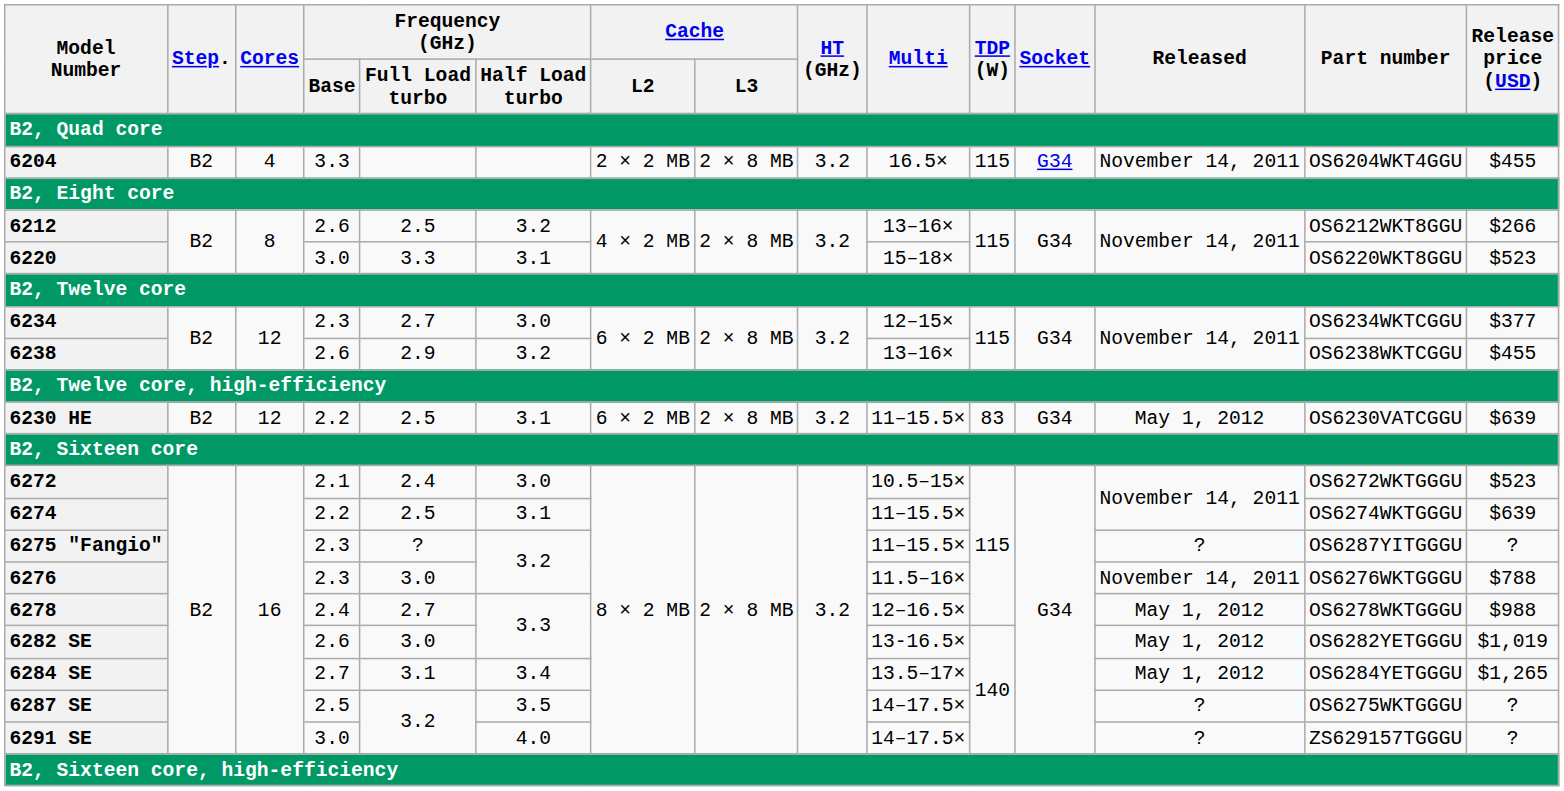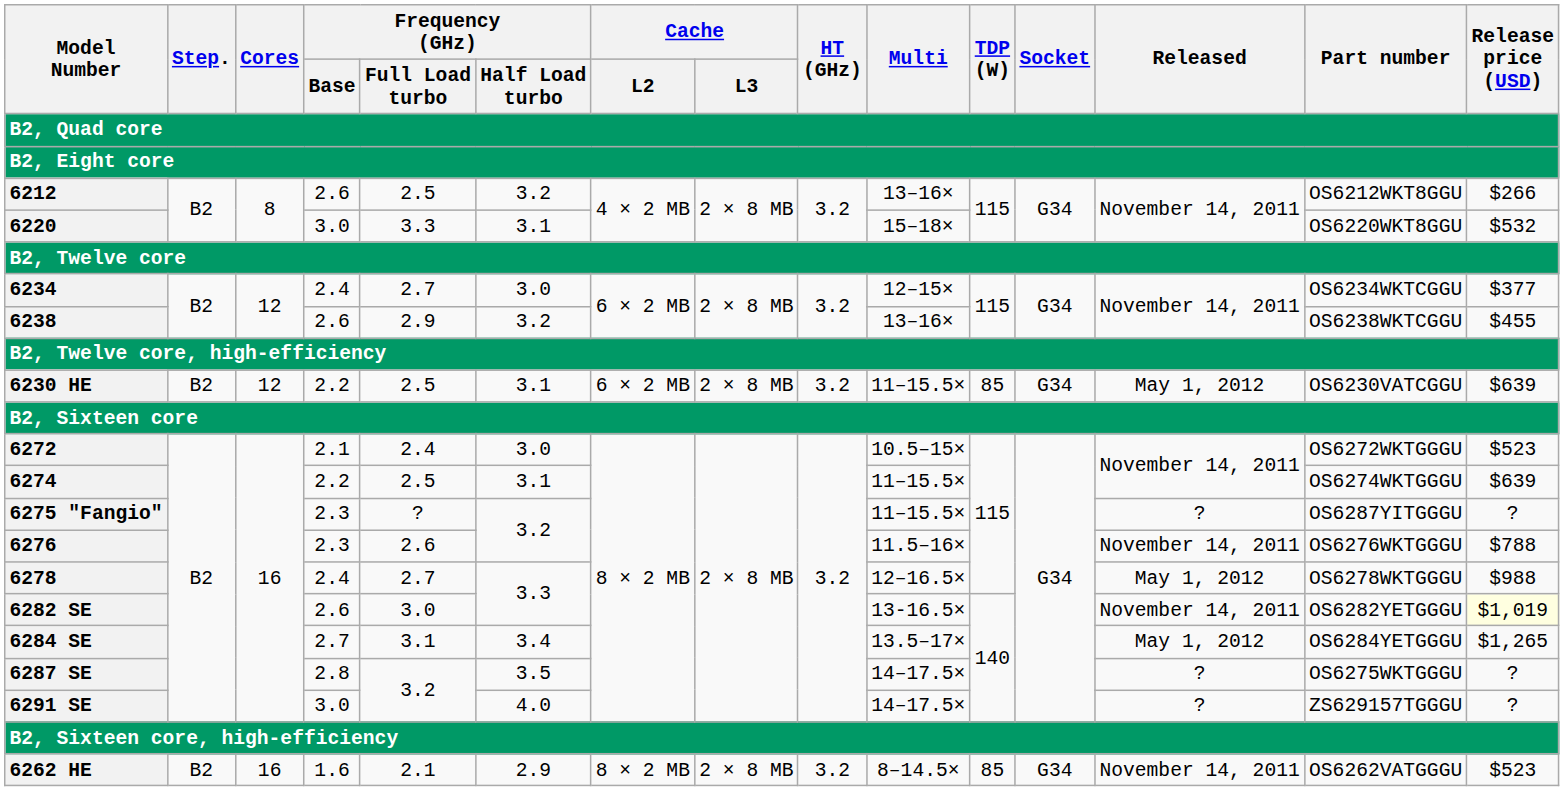 <table class="wikitable" style="text-align:center;">
 <tr>
 <th rowspan="2">Model<br>Number</th>
 <th rowspan="2"><a href='#'>Step</a>.</th>
 <th rowspan="2"><a href='#'>Cores</a></th>
 <th colspan="3">Frequency<br>(GHz)</th>
 <th colspan="2"><a href='#'>Cache</a></th>
 <th rowspan="2"><a href='#'>HT</a><br>(GHz)</th>
 <th rowspan="2"><a href='#'>Multi</a></th>
 <th rowspan="2"><a href='#'>TDP</a><br>(W)</th>
 <th rowspan="2"><a href='#'>Socket</a></th>
 <th rowspan="2">Released</th>
 <th rowspan="2">Part number</th>
 <th rowspan="2">Release<br>price<br>(<a href='#'>USD</a>)</th>
 </tr>
 <tr>
 <th>Base</th>
 <th>Full Load<br>turbo</th>
 <th>Half Load<br>turbo</th>
 <th>L2</th>
 <th>L3</th>
 </tr>
 <tr>
 <td colspan="15"  style="background:#096; color:white; text-align:left;"><strong>B2, Quad core</strong></td>
-</tr>
-<tr>
-<th style="text-align:left;">6204</th>
-<td>B2</td>
-<td>4</td>
-<td>3.3</td>
-<td></td>
-<td></td>
-<td>2 × 2 MB</td>
-<td>2 × 8 MB</td>
-<td>3.2</td>
-<td>16.5×</td>
-<td>115</td>
-<td><a href='#'>G34</a></td>
-<td>November 14, 2011</td>
-<td>OS6204WKT4GGU</td>
-<td>$455</td>
 </tr>
 <tr>
 <td colspan="15"  style="background:#096; color:white; text-align:left;"><strong>B2, Eight core</strong></td>
 </tr>
 <tr>
 <th style="text-align:left;">6212</th>
 <td rowspan="2">B2</td>
 <td rowspan="2">8</td>
 <td>2.6</td>
 <td>2.5</td>
 <td>3.2</td>
 <td rowspan="2">4 × 2 MB</td>
 <td rowspan="2">2 × 8 MB</td>
 <td rowspan="2">3.2</td>
 <td>13–16×</td>
 <td rowspan="2">115</td>
 <td rowspan="2">G34</td>
 <td rowspan="2">November 14, 2011</td>
 <td>OS6212WKT8GGU</td>
 <td>$266</td>
 </tr>
 <tr>
 <th style="text-align:left;">6220</th>
 <td>3.0</td>
 <td>3.3</td>
 <td>3.1</td>
 <td>15–18×</td>
 <td>OS6220WKT8GGU</td>
-<td>$523</td>
+<td>$532</td>
 </tr>
 <tr>
 <td colspan="15"  style="background:#096; color:white; text-align:left;"><strong>B2, Twelve core</strong></td>
 </tr>
 <tr>
 <th style="text-align:left;">6234</th>
 <td rowspan="2">B2</td>
 <td rowspan="2">12</td>
-<td>2.3</td>
+<td>2.4</td>
 <td>2.7</td>
 <td>3.0</td>
 <td rowspan="2">6 × 2 MB</td>
 <td rowspan="2">2 × 8 MB</td>
 <td rowspan="2">3.2</td>
 <td>12–15×</td>
 <td rowspan="2">115</td>
 <td rowspan="2">G34</td>
 <td rowspan="2">November 14, 2011</td>
 <td>OS6234WKTCGGU</td>
 <td>$377</td>
 </tr>
 <tr>
 <th style="text-align:left;">6238</th>
 <td>2.6</td>
 <td>2.9</td>
 <td>3.2</td>
 <td>13–16×</td>
 <td>OS6238WKTCGGU</td>
 <td>$455</td>
 </tr>
 <tr>
 <td colspan="15"  style="background:#096; color:white; text-align:left;"><strong>B2, Twelve core, high-efficiency</strong></td>
 </tr>
 <tr>
 <th style="text-align:left;">6230 HE</th>
 <td>B2</td>
 <td>12</td>
 <td>2.2</td>
 <td>2.5</td>
 <td>3.1</td>
 <td>6 × 2 MB</td>
 <td>2 × 8 MB</td>
 <td>3.2</td>
 <td>11–15.5×</td>
-<td>83</td>
+<td>85</td>
 <td>G34</td>
 <td>May 1, 2012</td>
 <td>OS6230VATCGGU</td>
 <td>$639</td>
 </tr>
 <tr>
 <td colspan="15"  style="background:#096; color:white; text-align:left;"><strong>B2, Sixteen core</strong></td>
 </tr>
 <tr>
 <th style="text-align:left;">6272</th>
 <td rowspan="9">B2</td>
 <td rowspan="9">16</td>
 <td>2.1</td>
 <td>2.4</td>
 <td>3.0</td>
 <td rowspan="9">8 × 2 MB</td>
 <td rowspan="9">2 × 8 MB</td>
 <td rowspan="9">3.2</td>
 <td>10.5–15×</td>
 <td rowspan="5">115</td>
 <td rowspan="9">G34</td>
 <td rowspan="2">November 14, 2011</td>
 <td>OS6272WKTGGGU</td>
 <td>$523</td>
 </tr>
 <tr>
 <th style="text-align:left;">6274</th>
 <td>2.2</td>
 <td>2.5</td>
 <td>3.1</td>
 <td>11–15.5×</td>
 <td>OS6274WKTGGGU</td>
 <td>$639</td>
 </tr>
 <tr>
 <th style="text-align:left;">6275 "Fangio"</th>
 <td>2.3</td>
 <td>?</td>
 <td rowspan="2">3.2</td>
 <td>11–15.5×</td>
 <td>?</td>
 <td>OS6287YITGGGU</td>
 <td>?</td>
 </tr>
 <tr>
 <th style="text-align:left;">6276</th>
 <td>2.3</td>
-<td>3.0</td>
+<td>2.6</td>
 <td>11.5–16×</td>
 <td>November 14, 2011</td>
 <td>OS6276WKTGGGU</td>
 <td>$788</td>
 </tr>
 <tr>
 <th style="text-align:left;">6278</th>
 <td>2.4</td>
 <td>2.7</td>
 <td rowspan="2">3.3</td>
 <td>12–16.5×</td>
 <td>May 1, 2012</td>
 <td>OS6278WKTGGGU</td>
 <td>$988</td>
 </tr>
 <tr>
 <th style="text-align:left;">6282 SE</th>
 <td>2.6</td>
 <td>3.0</td>
 <td>13-16.5×</td>
 <td rowspan="4">140</td>
-<td>May 1, 2012</td>
+<td>November 14, 2011</td>
 <td>OS6282YETGGGU</td>
-<td>$1,019</td>
+<td style="background: lightyellow;">$1,019</td>
 </tr>
 <tr>
 <th style="text-align:left;">6284 SE</th>
 <td>2.7</td>
 <td>3.1</td>
 <td>3.4</td>
 <td>13.5–17×</td>
 <td>May 1, 2012</td>
 <td>OS6284YETGGGU</td>
 <td>$1,265</td>
 </tr>
 <tr>
 <th style="text-align:left;">6287 SE</th>
-<td>2.5</td>
+<td>2.8</td>
 <td rowspan="2">3.2</td>
 <td>3.5</td>
 <td>14–17.5×</td>
 <td>?</td>
 <td>OS6275WKTGGGU</td>
 <td>?</td>
 </tr>
 <tr>
 <th style="text-align:left;">6291 SE</th>
 <td>3.0</td>
 <td>4.0</td>
 <td>14–17.5×</td>
 <td>?</td>
 <td>ZS629157TGGGU</td>
 <td>?</td>
 </tr>
 <tr>
 <td colspan="15"  style="background:#096; color:white; text-align:left;"><strong>B2, Sixteen core, high-efficiency</strong></td>
 </tr>
+<tr>
+<th style="text-align:left;">6262 HE</th>
+<td>B2</td>
+<td>16</td>
+<td>1.6</td>
+<td>2.1</td>
+<td>2.9</td>
+<td>8 × 2 MB</td>
+<td>2 × 8 MB</td>
+<td>3.2</td>
+<td>8–14.5×</td>
+<td>85</td>
+<td>G34</td>
+<td>November 14, 2011</td>
+<td>OS6262VATGGGU</td>
+<td>$523</td>
+</tr>
 </table>
